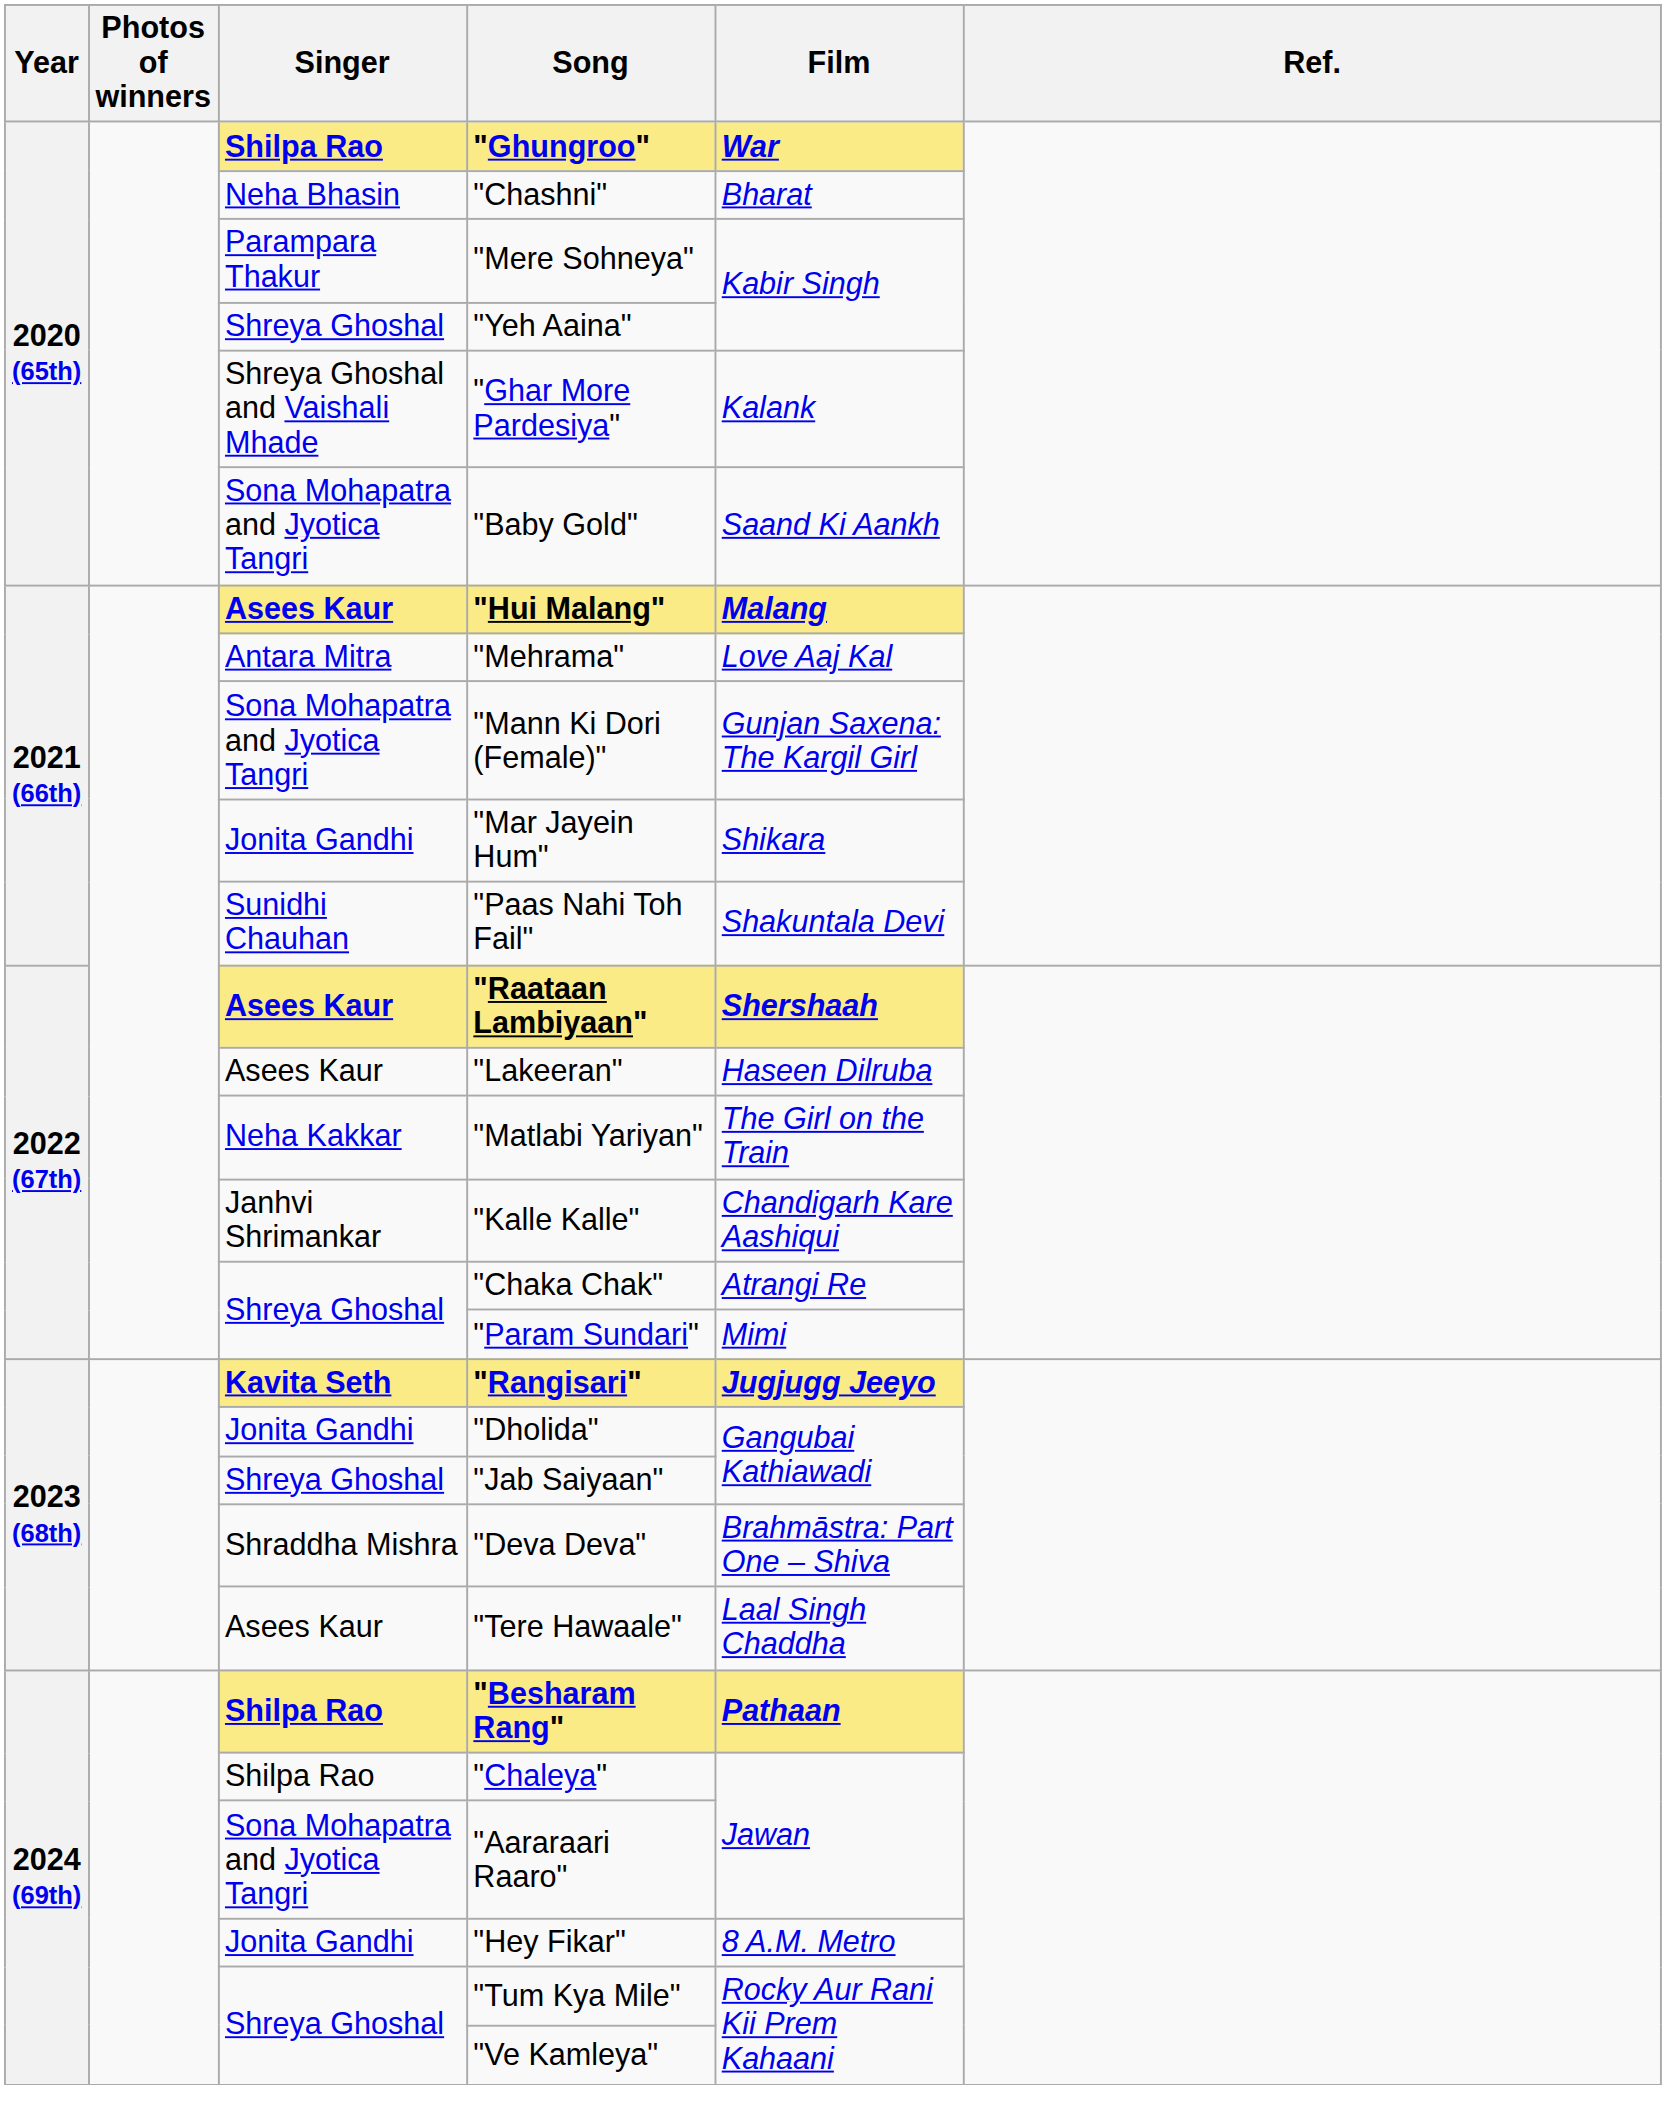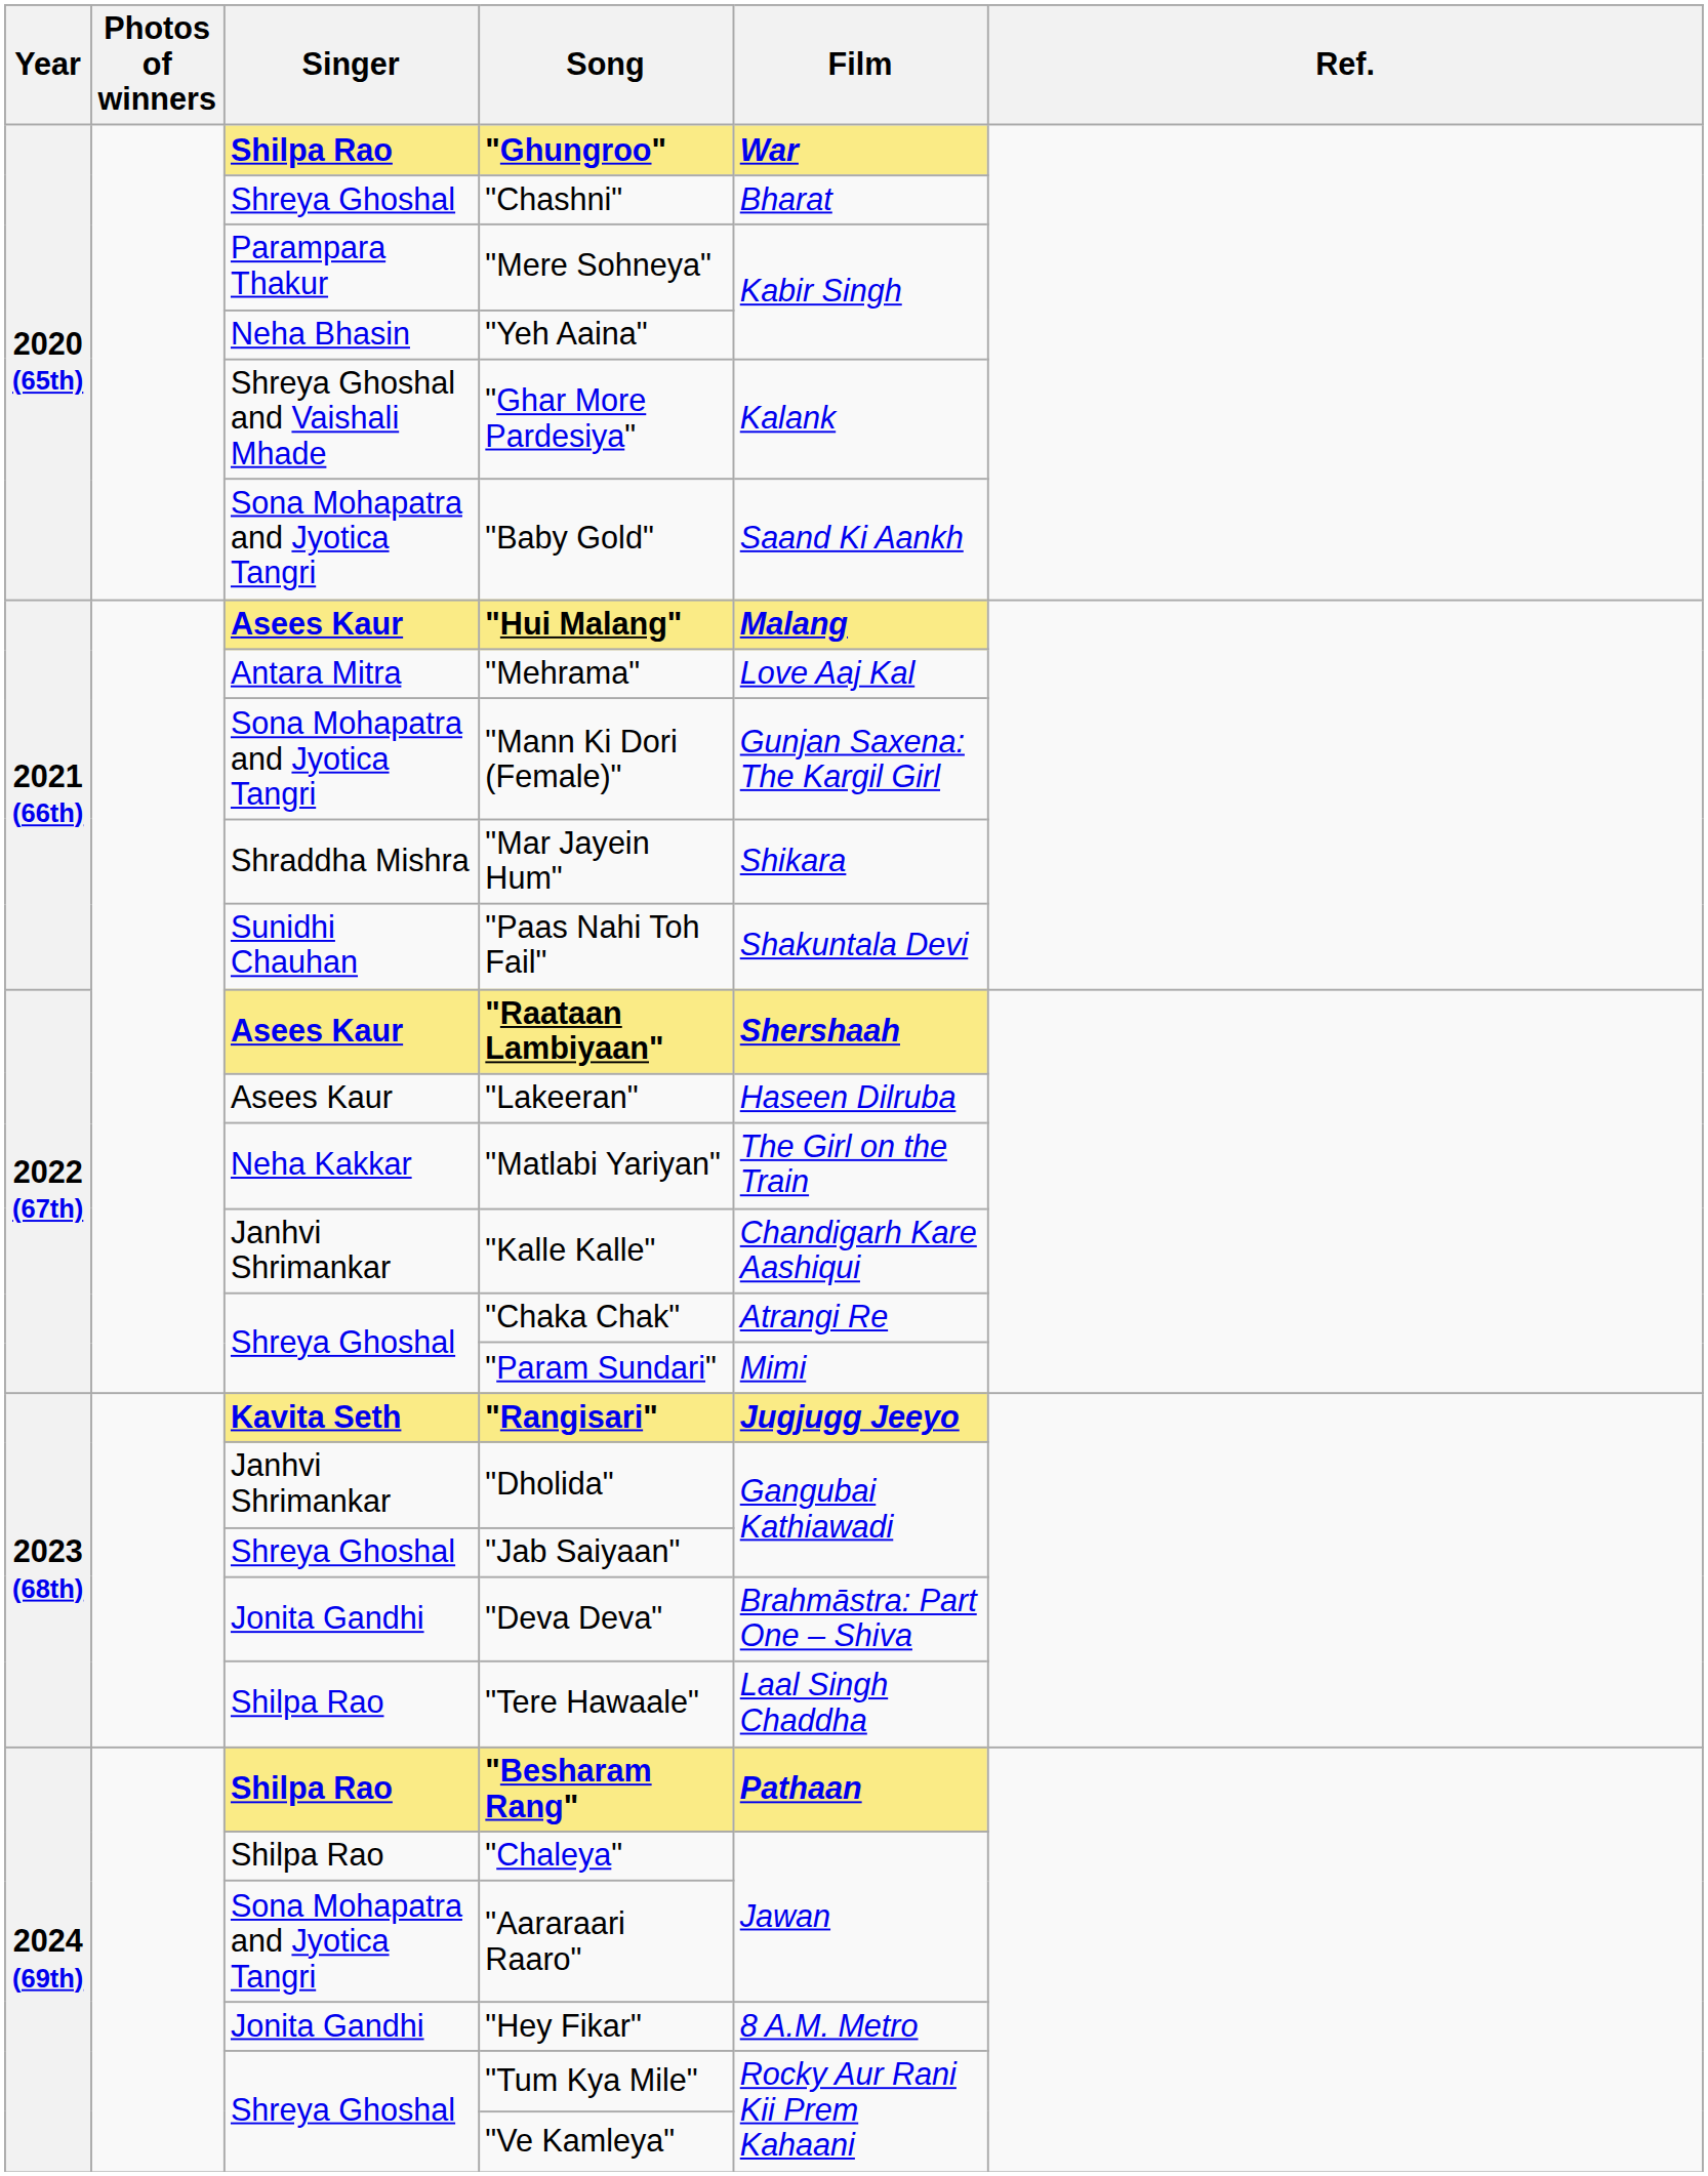 <table class="wikitable sortable" style="text-align:left;">
 <tr>
 <th scope="col" style="width:3%; text-align:center;">Year</th>
 <th scope="col" style="width:3%;text-align:center;">Photos of winners</th>
 <th scope="col" style="width:15%;text-align:center;">Singer</th>
 <th scope="col" style="width:15%;text-align:center;">Song</th>
 <th scope="col" style="width:15%;text-align:center;">Film</th>
 <th>Ref.</th>
 </tr>
 <tr>
 <th scope="row" rowspan=6 style="text-align:center">2020 <br><small><a href='#'>(65th)</a> </small></th>
 <td rowspan=6 style="text-align:center"></td>
 <td style="background:#FAEB86;"><strong><a href='#'>Shilpa Rao</a></strong> </td>
 <td style="background:#FAEB86;"><strong>"<a href='#'>Ghungroo</a>"</strong></td>
 <td style="background:#FAEB86;"><strong><em><a href='#'>War</a></em></strong></td>
 <td rowspan="6"></td>
 </tr>
 <tr>
-<td><a href='#'>Neha Bhasin</a></td>
+<td><a href='#'>Shreya Ghoshal</a></td>
 <td>"Chashni"</td>
 <td><em><a href='#'>Bharat</a></em></td>
 </tr>
 <tr>
 <td><a href='#'>Parampara Thakur</a></td>
 <td>"Mere Sohneya"</td>
 <td rowspan="2"><em><a href='#'>Kabir Singh</a></em></td>
 </tr>
 <tr>
-<td><a href='#'>Shreya Ghoshal</a></td>
+<td><a href='#'>Neha Bhasin</a></td>
 <td>"Yeh Aaina"</td>
 </tr>
 <tr>
 <td>Shreya Ghoshal and <a href='#'>Vaishali Mhade</a></td>
 <td>"<a href='#'>Ghar More Pardesiya</a>"</td>
 <td><em><a href='#'>Kalank</a></em></td>
 </tr>
 <tr>
 <td><a href='#'>Sona Mohapatra</a> and <a href='#'>Jyotica Tangri</a></td>
 <td>"Baby Gold"</td>
 <td><em><a href='#'>Saand Ki Aankh</a></em></td>
 </tr>
 <tr>
 <th scope="row" rowspan=5 style="text-align:center">2021 <br><small><a href='#'>(66th)</a> </small></th>
 <td rowspan="11" style="text-align:center"></td>
 <td style="background:#FAEB86;"><strong><a href='#'>Asees Kaur</a></strong> </td>
 <td style="background:#FAEB86;"><strong>"<u>Hui Malang</u>"</strong></td>
 <td style="background:#FAEB86;"><strong><em><a href='#'>Malang</a></em></strong></td>
 <td rowspan="5"></td>
 </tr>
 <tr>
 <td><a href='#'>Antara Mitra</a></td>
 <td>"Mehrama"</td>
 <td><em><a href='#'>Love Aaj Kal</a></em></td>
 </tr>
 <tr>
 <td><a href='#'>Sona Mohapatra</a> and <a href='#'>Jyotica Tangri</a></td>
 <td>"Mann Ki Dori (Female)"</td>
 <td><em><a href='#'>Gunjan Saxena: The Kargil Girl</a></em></td>
 </tr>
 <tr>
-<td><a href='#'>Jonita Gandhi</a></td>
+<td>Shraddha Mishra</td>
 <td>"Mar Jayein Hum"</td>
 <td><em><a href='#'>Shikara</a></em></td>
 </tr>
 <tr>
 <td><a href='#'>Sunidhi Chauhan</a></td>
 <td>"Paas Nahi Toh Fail"</td>
 <td><em><a href='#'>Shakuntala Devi</a></em></td>
 </tr>
 <tr>
 <th scope="row" rowspan=6 style="text-align:center">2022 <br><small><a href='#'>(67th)</a> </small></th>
 <td style="background:#FAEB86;"><strong><a href='#'>Asees Kaur</a></strong> </td>
 <td style="background:#FAEB86;"><strong>"<u>Raataan Lambiyaan</u>"</strong></td>
 <td style="background:#FAEB86;"><strong><em><a href='#'>Shershaah</a></em></strong></td>
 <td rowspan="6"></td>
 </tr>
 <tr>
 <td>Asees Kaur</td>
 <td>"Lakeeran"</td>
 <td><em><a href='#'>Haseen Dilruba</a></em></td>
 </tr>
 <tr>
 <td><a href='#'>Neha Kakkar</a></td>
 <td>"Matlabi Yariyan"</td>
 <td><em><a href='#'>The Girl on the Train</a></em></td>
 </tr>
 <tr>
 <td>Janhvi Shrimankar</td>
 <td>"Kalle Kalle"</td>
 <td><em><a href='#'>Chandigarh Kare Aashiqui</a></em></td>
 </tr>
 <tr>
 <td rowspan="2"><a href='#'>Shreya Ghoshal</a></td>
 <td>"Chaka Chak"</td>
 <td><em><a href='#'>Atrangi Re</a></em></td>
 </tr>
 <tr>
 <td>"<a href='#'>Param Sundari</a>"</td>
 <td><em><a href='#'>Mimi</a></em></td>
 </tr>
 <tr>
 <th rowspan="5" scope="row" style="text-align:center">2023 <br><small><a href='#'>(68th)</a> </small></th>
 <td rowspan=5 style="text-align:center"></td>
 <td style="background:#FAEB86;"><strong><a href='#'>Kavita Seth</a></strong> </td>
 <td style="background:#FAEB86;"><strong>"<a href='#'>Rangisari</a>"</strong></td>
 <td style="background:#FAEB86;"><strong><em><a href='#'>Jugjugg Jeeyo</a></em></strong></td>
 <td rowspan="5"></td>
 </tr>
 <tr>
-<td><a href='#'>Jonita Gandhi</a></td>
+<td>Janhvi Shrimankar</td>
 <td>"Dholida"</td>
 <td rowspan="2"><em><a href='#'>Gangubai Kathiawadi</a></em></td>
 </tr>
 <tr>
 <td><a href='#'>Shreya Ghoshal</a></td>
 <td>"Jab Saiyaan"</td>
 </tr>
 <tr>
-<td>Shraddha Mishra</td>
+<td><a href='#'>Jonita Gandhi</a></td>
 <td>"Deva Deva"</td>
 <td><em><a href='#'>Brahmāstra: Part One – Shiva</a></em></td>
 </tr>
 <tr>
-<td>Asees Kaur</td>
+<td><a href='#'>Shilpa Rao</a></td>
 <td>"Tere Hawaale"</td>
 <td><em><a href='#'>Laal Singh Chaddha</a></em></td>
 </tr>
 <tr>
 <th rowspan="6" scope="row" style="text-align:center">2024 <br><small><a href='#'>(69th)</a> </small></th>
 <td rowspan=6 style="text-align:center"></td>
 <td style="background:#FAEB86;"><strong><a href='#'>Shilpa Rao</a></strong> </td>
 <td style="background:#FAEB86;"><strong>"<a href='#'>Besharam Rang</a>"</strong></td>
 <td style="background:#FAEB86;"><strong><em><a href='#'>Pathaan</a></em></strong></td>
 <td rowspan="6"></td>
 </tr>
 <tr>
 <td>Shilpa Rao</td>
 <td>"<a href='#'>Chaleya</a>"</td>
 <td rowspan="2"><em><a href='#'>Jawan</a></em></td>
 </tr>
 <tr>
 <td><a href='#'>Sona Mohapatra</a> and <a href='#'>Jyotica Tangri</a></td>
 <td>"Aararaari Raaro"</td>
 </tr>
 <tr>
 <td><a href='#'>Jonita Gandhi</a></td>
 <td>"Hey Fikar"</td>
 <td><em><a href='#'>8 A.M. Metro</a></em></td>
 </tr>
 <tr>
 <td rowspan="2"><a href='#'>Shreya Ghoshal</a></td>
 <td>"Tum Kya Mile"</td>
 <td rowspan="2"><em><a href='#'>Rocky Aur Rani Kii Prem Kahaani</a></em></td>
 </tr>
 <tr>
 <td>"Ve Kamleya"</td>
 </tr>
 </table>
